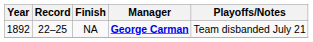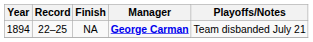 <table class="wikitable" style="text-align:center">
 <tr>
 <th>Year</th>
 <th>Record</th>
 <th>Finish</th>
 <th>Manager</th>
 <th>Playoffs/Notes</th>
 </tr>
 <tr>
-<td>1892</td>
+<td>1894</td>
 <td>22–25</td>
 <td>NA</td>
 <td><strong><a href='#'>George Carman</a></strong></td>
 <td>Team disbanded July 21</td>
 </tr>
 <tr>
 </tr>
 </table>
